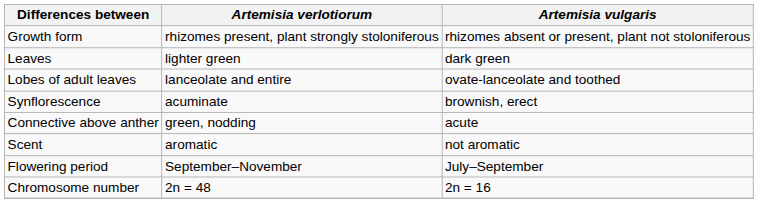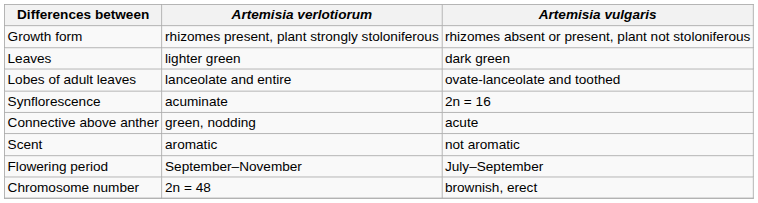 <table class=wikitable>
 <tr>
 <th>Differences between</th>
 <th><em>Artemisia verlotiorum</em></th>
 <th><em>Artemisia vulgaris</em></th>
 </tr>
 <tr>
 <td>Growth form</td>
 <td>rhizomes present, plant strongly stoloniferous</td>
 <td>rhizomes absent or present, plant not stoloniferous</td>
 </tr>
 <tr>
 <td>Leaves</td>
 <td>lighter green</td>
 <td>dark green</td>
 </tr>
 <tr>
 <td>Lobes of adult leaves</td>
 <td>lanceolate and entire</td>
 <td>ovate-lanceolate and toothed</td>
 </tr>
 <tr>
 <td>Synflorescence</td>
 <td>acuminate</td>
-<td>brownish, erect</td>
+<td>2n = 16</td>
 </tr>
 <tr>
 <td>Connective above anther</td>
 <td>green, nodding</td>
 <td>acute</td>
 </tr>
 <tr>
 <td>Scent</td>
 <td>aromatic</td>
 <td>not aromatic</td>
 </tr>
 <tr>
 <td>Flowering period</td>
 <td>September–November</td>
 <td>July–September</td>
 </tr>
 <tr>
 <td>Chromosome number</td>
 <td>2n = 48</td>
-<td>2n = 16</td>
+<td>brownish, erect</td>
 </tr>
 <tr>
 </tr>
 </table>
